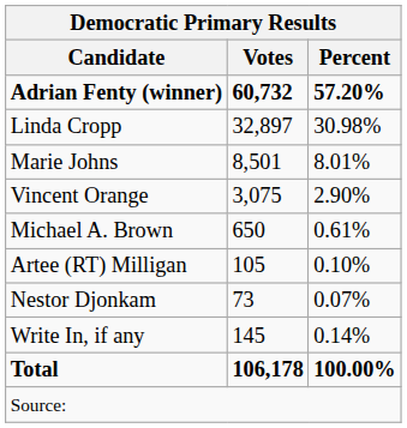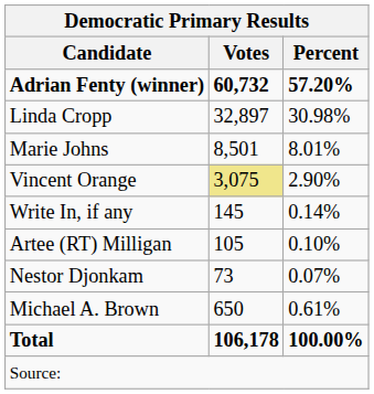 <table class=wikitable>
 <tr>
 <th colspan=3><strong>Democratic Primary Results</strong></th>
 </tr>
 <tr>
 <th>Candidate</th>
 <th>Votes</th>
 <th>Percent</th>
 </tr>
 <tr>
 <td><strong>Adrian Fenty (winner)</strong></td>
 <td><strong>60,732</strong></td>
 <td><strong>57.20%</strong></td>
 </tr>
 <tr>
 <td>Linda Cropp</td>
 <td>32,897</td>
 <td>30.98%</td>
 </tr>
 <tr>
 <td>Marie Johns</td>
 <td>8,501</td>
 <td>8.01%</td>
 </tr>
 <tr>
 <td>Vincent Orange</td>
-<td>3,075</td>
+<td style="background: khaki;">3,075</td>
 <td>2.90%</td>
 </tr>
 <tr>
-<td>Michael A. Brown</td>
-<td>650</td>
-<td>0.61%</td>
+<td>Write In, if any</td>
+<td>145</td>
+<td>0.14%</td>
 </tr>
 <tr>
 <td>Artee (RT) Milligan</td>
 <td>105</td>
 <td>0.10%</td>
 </tr>
 <tr>
 <td>Nestor Djonkam</td>
 <td>73</td>
 <td>0.07%</td>
 </tr>
 <tr>
-<td>Write In, if any</td>
-<td>145</td>
-<td>0.14%</td>
+<td>Michael A. Brown</td>
+<td>650</td>
+<td>0.61%</td>
 </tr>
 <tr>
 <td><strong>Total</strong></td>
 <td><strong>106,178</strong></td>
 <td><strong>100.00%</strong></td>
 </tr>
 <tr>
 <td colspan=3><small>Source: </small></td>
 </tr>
 </table>
